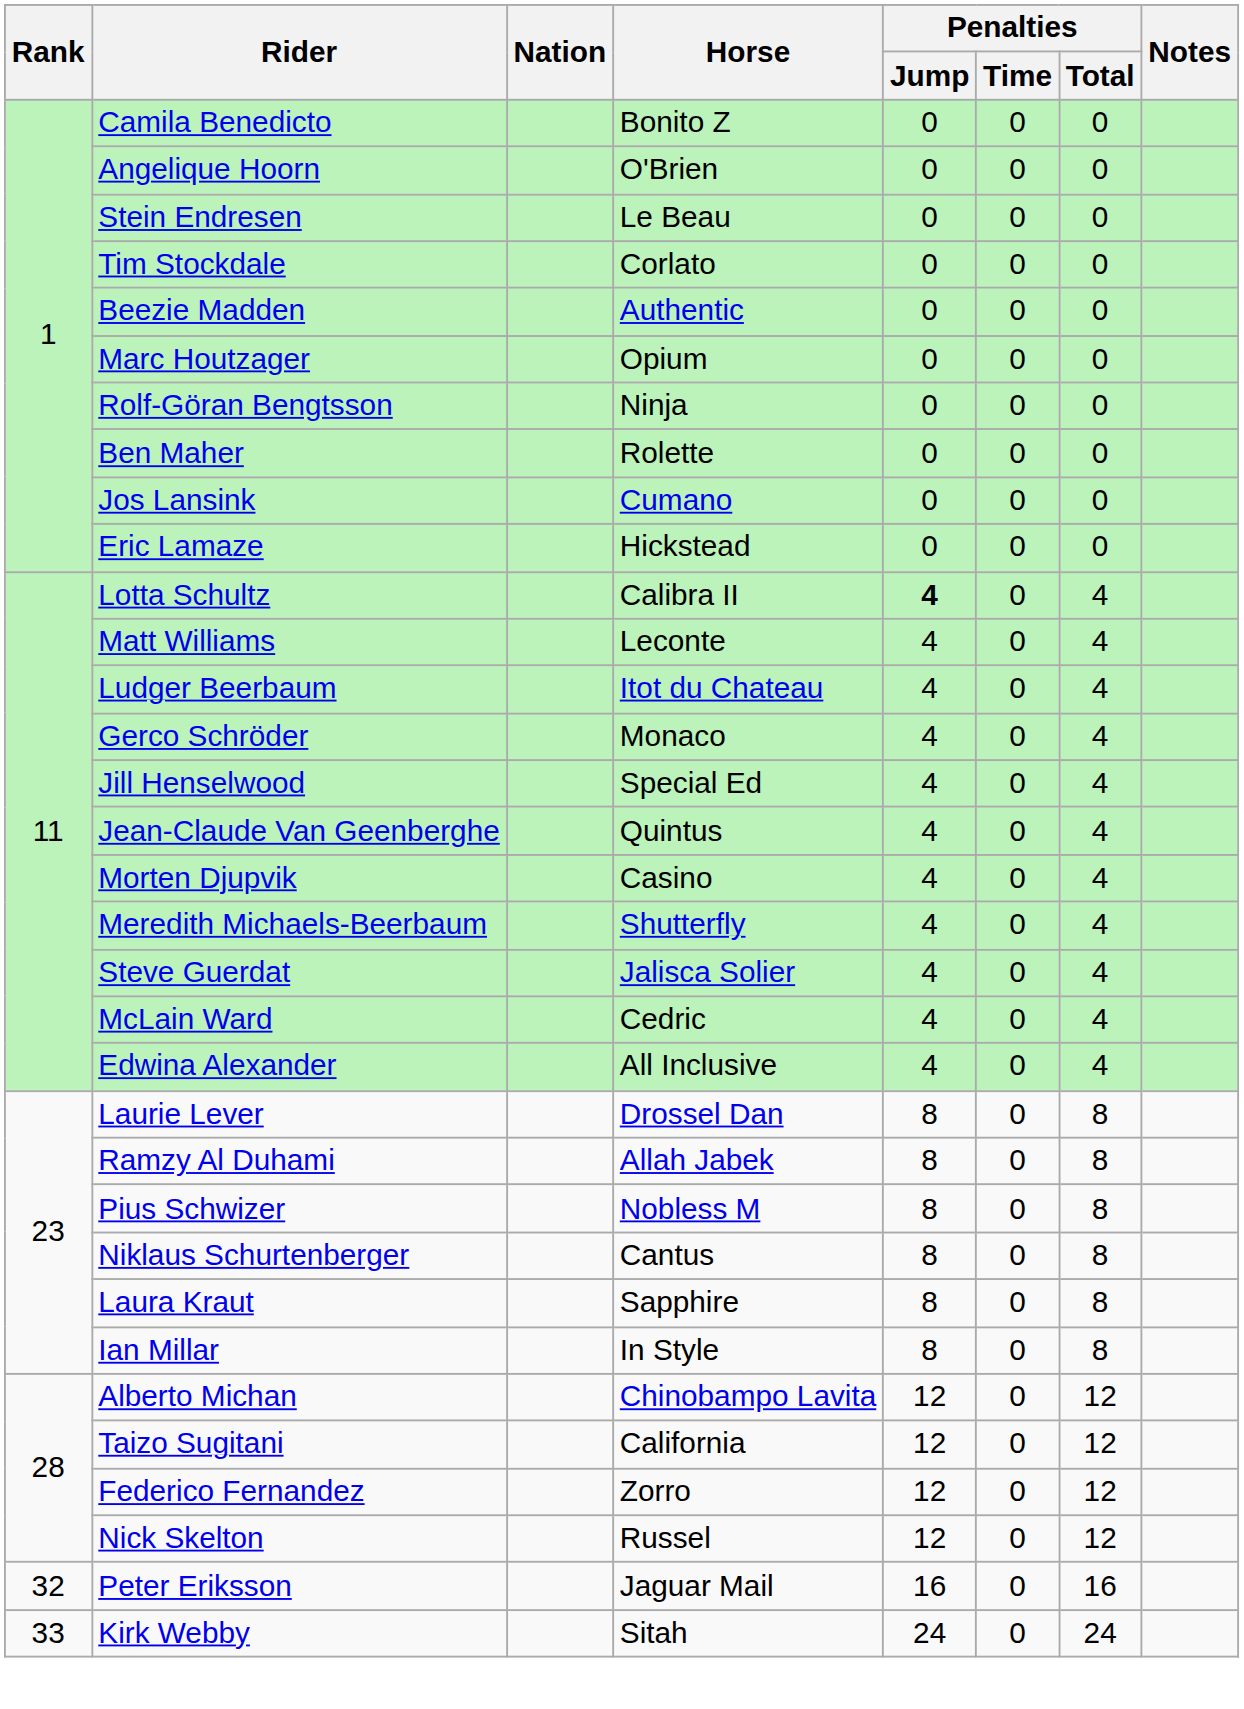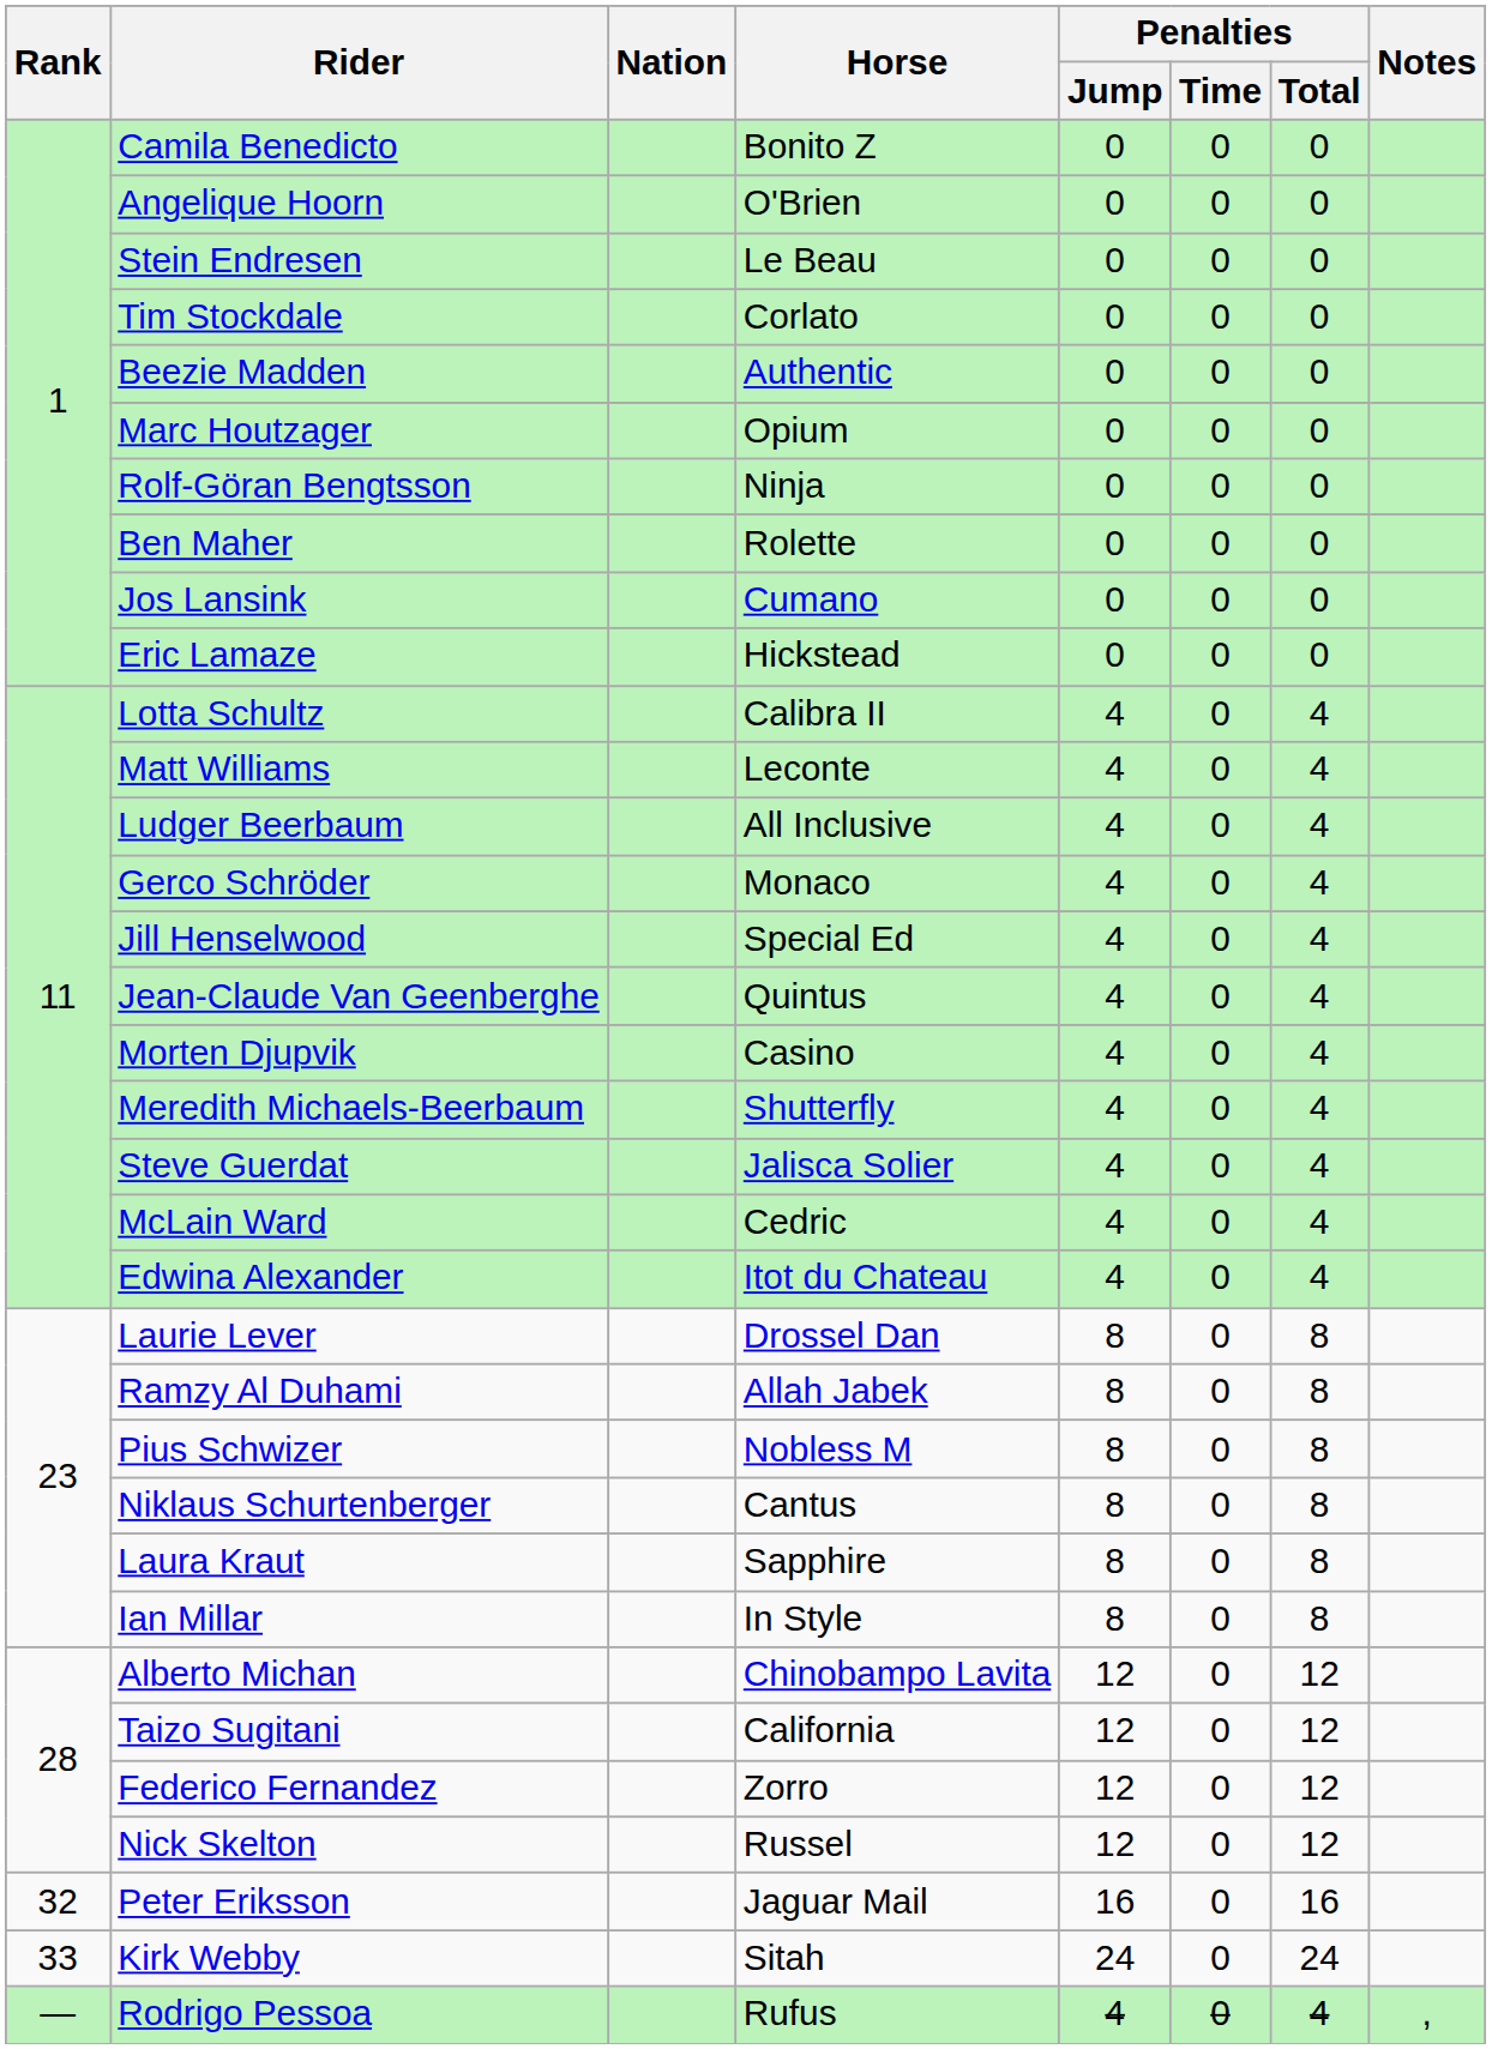 <table class="wikitable sortable" style="text-align:center">
 <tr>
 <th rowspan="2">Rank</th>
 <th rowspan="2">Rider</th>
 <th rowspan="2">Nation</th>
 <th rowspan="2">Horse</th>
 <th colspan=3>Penalties</th>
 <th rowspan=2>Notes</th>
 </tr>
 <tr>
 <th>Jump</th>
 <th>Time</th>
 <th>Total</th>
 </tr>
 <tr bgcolor=bbf3bb>
 <td rowspan="10">1</td>
 <td align=left><a href='#'>Camila Benedicto</a></td>
 <td align=left></td>
 <td align=left>Bonito Z</td>
 <td>0</td>
 <td>0</td>
 <td>0</td>
 <td></td>
 </tr>
 <tr bgcolor=bbf3bb>
 <td align=left><a href='#'>Angelique Hoorn</a></td>
 <td align=left></td>
 <td align=left>O'Brien</td>
 <td>0</td>
 <td>0</td>
 <td>0</td>
 <td></td>
 </tr>
 <tr bgcolor=bbf3bb>
 <td align=left><a href='#'>Stein Endresen</a></td>
 <td align=left></td>
 <td align=left>Le Beau</td>
 <td>0</td>
 <td>0</td>
 <td>0</td>
 <td></td>
 </tr>
 <tr bgcolor=bbf3bb>
 <td align=left><a href='#'>Tim Stockdale</a></td>
 <td align=left></td>
 <td align=left>Corlato</td>
 <td>0</td>
 <td>0</td>
 <td>0</td>
 <td></td>
 </tr>
 <tr bgcolor=bbf3bb>
 <td align=left><a href='#'>Beezie Madden</a></td>
 <td align=left></td>
 <td align=left><a href='#'>Authentic</a></td>
 <td>0</td>
 <td>0</td>
 <td>0</td>
 <td></td>
 </tr>
 <tr bgcolor=bbf3bb>
 <td align=left><a href='#'>Marc Houtzager</a></td>
 <td align=left></td>
 <td align=left>Opium</td>
 <td>0</td>
 <td>0</td>
 <td>0</td>
 <td></td>
 </tr>
 <tr bgcolor=bbf3bb>
 <td align=left><a href='#'>Rolf-Göran Bengtsson</a></td>
 <td align=left></td>
 <td align=left>Ninja</td>
 <td>0</td>
 <td>0</td>
 <td>0</td>
 <td></td>
 </tr>
 <tr bgcolor=bbf3bb>
 <td align=left><a href='#'>Ben Maher</a></td>
 <td align=left></td>
 <td align=left>Rolette</td>
 <td>0</td>
 <td>0</td>
 <td>0</td>
 <td></td>
 </tr>
 <tr bgcolor=bbf3bb>
 <td align=left><a href='#'>Jos Lansink</a></td>
 <td align=left></td>
 <td align=left><a href='#'>Cumano</a></td>
 <td>0</td>
 <td>0</td>
 <td>0</td>
 <td></td>
 </tr>
 <tr bgcolor=bbf3bb>
 <td align=left><a href='#'>Eric Lamaze</a></td>
 <td align=left></td>
 <td align=left>Hickstead</td>
 <td>0</td>
 <td>0</td>
 <td>0</td>
 <td></td>
 </tr>
 <tr bgcolor=bbf3bb>
 <td rowspan="11">11</td>
 <td align=left><a href='#'>Lotta Schultz</a></td>
 <td align=left></td>
 <td align=left>Calibra II</td>
-<td><strong>4</strong></td>
+<td>4</td>
 <td>0</td>
 <td>4</td>
 <td></td>
 </tr>
 <tr bgcolor=bbf3bb>
 <td align=left><a href='#'>Matt Williams</a></td>
 <td align=left></td>
 <td align=left>Leconte</td>
 <td>4</td>
 <td>0</td>
 <td>4</td>
 <td></td>
 </tr>
 <tr bgcolor=bbf3bb>
 <td align=left><a href='#'>Ludger Beerbaum</a></td>
 <td align=left></td>
-<td align=left><a href='#'>Itot du Chateau</a></td>
+<td align=left>All Inclusive</td>
 <td>4</td>
 <td>0</td>
 <td>4</td>
 <td></td>
 </tr>
 <tr bgcolor=bbf3bb>
 <td align=left><a href='#'>Gerco Schröder</a></td>
 <td align=left></td>
 <td align=left>Monaco</td>
 <td>4</td>
 <td>0</td>
 <td>4</td>
 <td></td>
 </tr>
 <tr bgcolor=bbf3bb>
 <td align=left><a href='#'>Jill Henselwood</a></td>
 <td align=left></td>
 <td align=left>Special Ed</td>
 <td>4</td>
 <td>0</td>
 <td>4</td>
 <td></td>
 </tr>
 <tr bgcolor=bbf3bb>
 <td align=left><a href='#'>Jean-Claude Van Geenberghe</a></td>
 <td align=left></td>
 <td align=left>Quintus</td>
 <td>4</td>
 <td>0</td>
 <td>4</td>
 <td></td>
 </tr>
 <tr bgcolor=bbf3bb>
 <td align=left><a href='#'>Morten Djupvik</a></td>
 <td align=left></td>
 <td align=left>Casino</td>
 <td>4</td>
 <td>0</td>
 <td>4</td>
 <td></td>
 </tr>
 <tr bgcolor=bbf3bb>
 <td align=left><a href='#'>Meredith Michaels-Beerbaum</a></td>
 <td align=left></td>
 <td align=left><a href='#'>Shutterfly</a></td>
 <td>4</td>
 <td>0</td>
 <td>4</td>
 <td></td>
 </tr>
 <tr bgcolor=bbf3bb>
 <td align=left><a href='#'>Steve Guerdat</a></td>
 <td align=left></td>
 <td align=left><a href='#'>Jalisca Solier</a></td>
 <td>4</td>
 <td>0</td>
 <td>4</td>
 <td></td>
 </tr>
 <tr bgcolor=bbf3bb>
 <td align=left><a href='#'>McLain Ward</a></td>
 <td align=left></td>
 <td align=left>Cedric</td>
 <td>4</td>
 <td>0</td>
 <td>4</td>
 <td></td>
 </tr>
 <tr bgcolor=bbf3bb>
 <td align=left><a href='#'>Edwina Alexander</a></td>
 <td align=left></td>
-<td align=left>All Inclusive</td>
+<td align=left><a href='#'>Itot du Chateau</a></td>
 <td>4</td>
 <td>0</td>
 <td>4</td>
 <td></td>
 </tr>
 <tr>
 <td rowspan="6">23</td>
 <td align=left><a href='#'>Laurie Lever</a></td>
 <td align=left></td>
 <td align=left><a href='#'>Drossel Dan</a></td>
 <td>8</td>
 <td>0</td>
 <td>8</td>
 <td></td>
 </tr>
 <tr>
 <td align=left><a href='#'>Ramzy Al Duhami</a></td>
 <td align=left></td>
 <td align=left><a href='#'>Allah Jabek</a></td>
 <td>8</td>
 <td>0</td>
 <td>8</td>
 <td></td>
 </tr>
 <tr>
 <td align=left><a href='#'>Pius Schwizer</a></td>
 <td align=left></td>
 <td align=left><a href='#'>Nobless M</a></td>
 <td>8</td>
 <td>0</td>
 <td>8</td>
 <td></td>
 </tr>
 <tr>
 <td align=left><a href='#'>Niklaus Schurtenberger</a></td>
 <td align=left></td>
 <td align=left>Cantus</td>
 <td>8</td>
 <td>0</td>
 <td>8</td>
 <td></td>
 </tr>
 <tr>
 <td align=left><a href='#'>Laura Kraut</a></td>
 <td align=left></td>
 <td align=left>Sapphire</td>
 <td>8</td>
 <td>0</td>
 <td>8</td>
 <td></td>
 </tr>
 <tr>
 <td align=left><a href='#'>Ian Millar</a></td>
 <td align=left></td>
 <td align=left>In Style</td>
 <td>8</td>
 <td>0</td>
 <td>8</td>
 <td></td>
 </tr>
 <tr>
 <td rowspan="4">28</td>
 <td align=left><a href='#'>Alberto Michan</a></td>
 <td align=left></td>
 <td align=left><a href='#'>Chinobampo Lavita</a></td>
 <td>12</td>
 <td>0</td>
 <td>12</td>
 <td></td>
 </tr>
 <tr>
 <td align=left><a href='#'>Taizo Sugitani</a></td>
 <td align=left></td>
 <td align=left>California</td>
 <td>12</td>
 <td>0</td>
 <td>12</td>
 <td></td>
 </tr>
 <tr>
 <td align=left><a href='#'>Federico Fernandez</a></td>
 <td align=left></td>
 <td align=left>Zorro</td>
 <td>12</td>
 <td>0</td>
 <td>12</td>
 <td></td>
 </tr>
 <tr>
 <td align=left><a href='#'>Nick Skelton</a></td>
 <td align=left></td>
 <td align=left>Russel</td>
 <td>12</td>
 <td>0</td>
 <td>12</td>
 <td></td>
 </tr>
 <tr>
 <td>32</td>
 <td align=left><a href='#'>Peter Eriksson</a></td>
 <td align=left></td>
 <td align=left>Jaguar Mail</td>
 <td>16</td>
 <td>0</td>
 <td>16</td>
 <td></td>
 </tr>
 <tr>
 <td>33</td>
 <td align=left><a href='#'>Kirk Webby</a></td>
 <td align=left></td>
 <td align=left>Sitah</td>
 <td>24</td>
 <td>0</td>
 <td>24</td>
 <td></td>
 </tr>
+<tr bgcolor=bbf3bb>
+<td data-sort-value=34>—</td>
+<td align=left><a href='#'>Rodrigo Pessoa</a></td>
+<td align=left></td>
+<td align=left>Rufus</td>
+<td><s>4</s></td>
+<td><s>0</s></td>
+<td><s>4</s></td>
+<td>, </td>
+</tr>
 </table>
